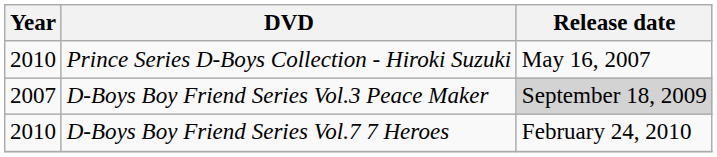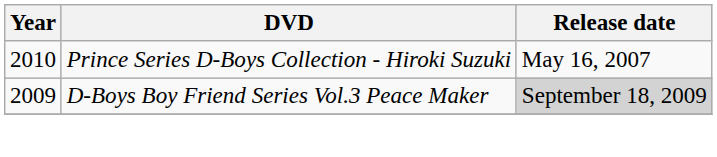 <table class="wikitable">
 <tr>
 <th>Year</th>
 <th>DVD</th>
 <th>Release date</th>
 </tr>
 <tr>
 <td>2010</td>
 <td><em>Prince Series D-Boys Collection - Hiroki Suzuki</em></td>
 <td>May 16, 2007</td>
 </tr>
 <tr>
-<td>2007</td>
+<td>2009</td>
 <td><em>D-Boys Boy Friend Series Vol.3 Peace Maker</em></td>
 <td style="background: lightgrey;">September 18, 2009</td>
 </tr>
 <tr>
-<td>2010</td>
-<td><em>D-Boys Boy Friend Series Vol.7 7 Heroes</em></td>
-<td>February 24, 2010</td>
-</tr>
-<tr>
 </tr>
 </table>
